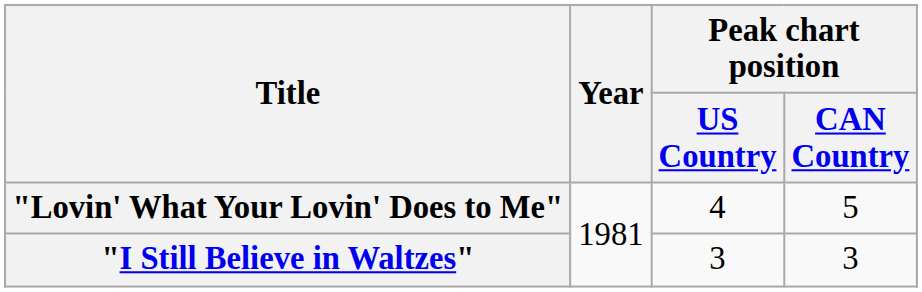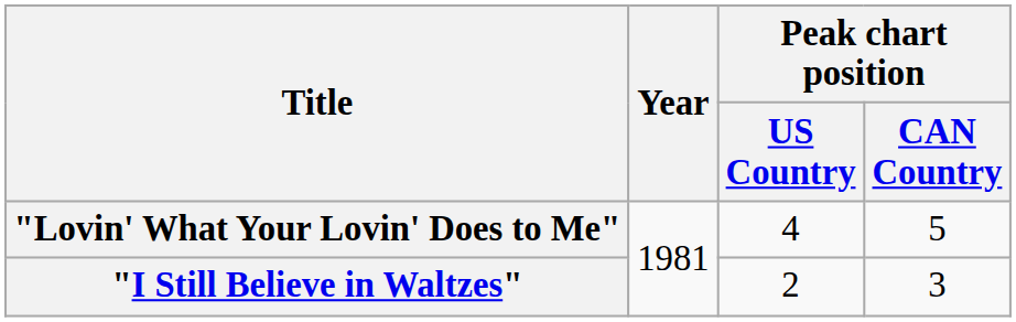 <table class="wikitable plainrowheaders" style="text-align:center;">
 <tr>
 <th scope="col" rowspan = "2">Title</th>
 <th scope="col" rowspan = "2">Year</th>
 <th scope="col" colspan="2">Peak chart<br>position</th>
 </tr>
 <tr>
 <th><a href='#'>US<br>Country</a><br></th>
 <th><a href='#'>CAN<br>Country</a></th>
 </tr>
 <tr>
 <th scope = "row">"Lovin' What Your Lovin' Does to Me"</th>
 <td rowspan = "2">1981</td>
 <td>4</td>
 <td>5</td>
 </tr>
 <tr>
 <th scope = "row">"<a href='#'>I Still Believe in Waltzes</a>"</th>
-<td>3</td>
+<td>2</td>
 <td>3</td>
 </tr>
 </table>
